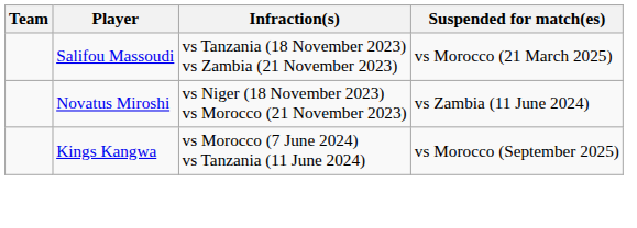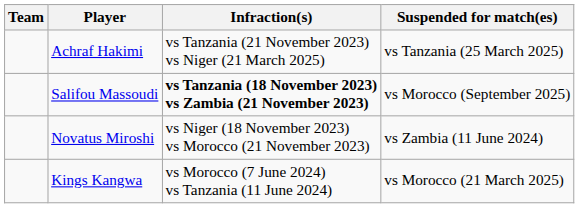 <table class="wikitable" style="font-size:90%">
 <tr>
 <th>Team</th>
 <th>Player</th>
 <th>Infraction(s)</th>
 <th>Suspended for match(es)</th>
 </tr>
 <tr>
 <td></td>
+<td><a href='#'>Achraf Hakimi</a></td>
+<td> vs Tanzania (21 November 2023)<br> vs Niger (21 March 2025)</td>
+<td>vs Tanzania (25 March 2025)</td>
+</tr>
+<tr>
+<td></td>
 <td><a href='#'>Salifou Massoudi</a></td>
-<td> vs Tanzania (18 November 2023)<br> vs Zambia (21 November 2023)</td>
-<td>vs Morocco (21 March 2025)</td>
+<td><strong> vs Tanzania (18 November 2023)<br> vs Zambia (21 November 2023)</strong></td>
+<td>vs Morocco (September 2025)</td>
 </tr>
 <tr>
 <td></td>
 <td><a href='#'>Novatus Miroshi</a></td>
 <td> vs Niger (18 November 2023)<br> vs Morocco (21 November 2023)</td>
 <td>vs Zambia (11 June 2024)</td>
 </tr>
 <tr>
 <td></td>
 <td><a href='#'>Kings Kangwa</a></td>
 <td> vs Morocco (7 June 2024)<br> vs Tanzania (11 June 2024)</td>
-<td>vs Morocco (September 2025)</td>
+<td>vs Morocco (21 March 2025)</td>
 </tr>
 </table>
